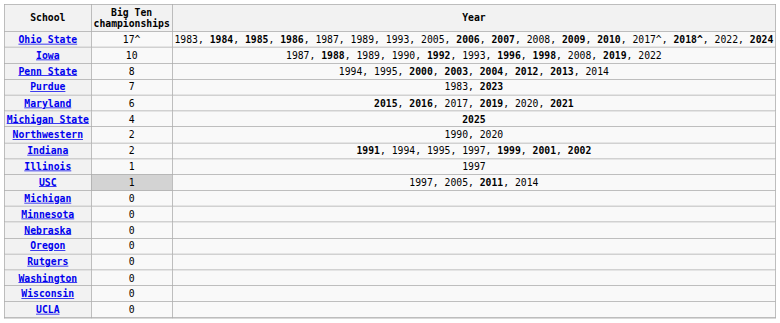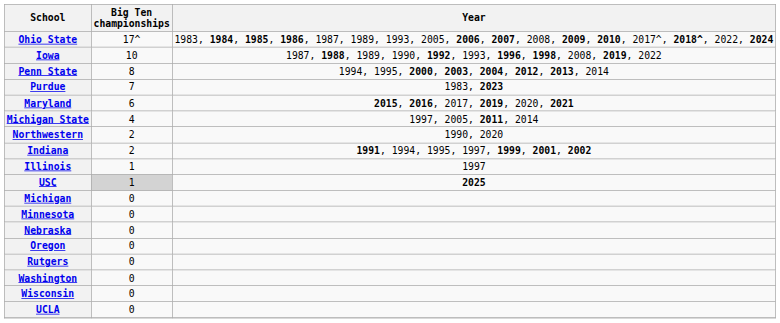 <table class="wikitable" style="text-align: center;">
 <tr>
 <th>School</th>
 <th>Big Ten<br>championships</th>
 <th>Year</th>
 </tr>
 <tr>
 <th><a href='#'>Ohio State</a></th>
 <td>17^</td>
 <td>1983, <strong>1984</strong>, <strong>1985</strong>, <strong>1986</strong>, 1987, 1989, 1993, 2005, <strong>2006</strong>, <strong>2007</strong>, 2008, <strong>2009</strong>, <strong>2010</strong>, 2017^, <strong>2018^</strong>, 2022, <strong>2024</strong></td>
 </tr>
 <tr>
 <th><a href='#'>Iowa</a></th>
 <td>10</td>
 <td>1987, <strong>1988</strong>, 1989, 1990, <strong>1992</strong>, 1993, <strong>1996</strong>, <strong>1998</strong>, 2008, <strong>2019</strong>, 2022</td>
 </tr>
 <tr>
 <th><a href='#'>Penn State</a></th>
 <td>8</td>
 <td>1994, 1995, <strong>2000</strong>, <strong>2003</strong>, <strong>2004</strong>, <strong>2012</strong>, <strong>2013</strong>, 2014</td>
 </tr>
 <tr>
 <th><a href='#'>Purdue</a></th>
 <td>7</td>
 <td>1983, <strong>2023</strong></td>
 </tr>
 <tr>
 <th><a href='#'>Maryland</a></th>
 <td>6</td>
 <td><strong>2015</strong>, <strong>2016</strong>, 2017, <strong>2019</strong>, 2020, <strong>2021</strong></td>
 </tr>
 <tr>
 <th><a href='#'>Michigan State</a></th>
 <td>4</td>
-<td><strong>2025</strong></td>
+<td>1997, 2005, <strong>2011</strong>, 2014</td>
 </tr>
 <tr>
 <th><a href='#'>Northwestern</a></th>
 <td>2</td>
 <td>1990, 2020</td>
 </tr>
 <tr>
 <th><a href='#'>Indiana</a></th>
 <td>2</td>
 <td><strong>1991</strong>, 1994, 1995, 1997, <strong>1999</strong>, <strong>2001</strong>, <strong>2002</strong></td>
 </tr>
 <tr>
 <th><a href='#'>Illinois</a></th>
 <td>1</td>
 <td>1997</td>
 </tr>
 <tr>
 <th><a href='#'>USC</a></th>
 <td style="background: lightgrey;">1</td>
-<td>1997, 2005, <strong>2011</strong>, 2014</td>
+<td><strong>2025</strong></td>
 </tr>
 <tr>
 <th><a href='#'>Michigan</a></th>
 <td>0</td>
 <td></td>
 </tr>
 <tr>
 <th><a href='#'>Minnesota</a></th>
 <td>0</td>
 <td></td>
 </tr>
 <tr>
 <th><a href='#'>Nebraska</a></th>
 <td>0</td>
 <td></td>
 </tr>
 <tr>
 <th><a href='#'>Oregon</a></th>
 <td>0</td>
 <td></td>
 </tr>
 <tr>
 <th><a href='#'>Rutgers</a></th>
 <td>0</td>
 <td></td>
 </tr>
 <tr>
 <th><a href='#'>Washington</a></th>
 <td>0</td>
 <td></td>
 </tr>
 <tr>
 <th><a href='#'>Wisconsin</a></th>
 <td>0</td>
 <td></td>
 </tr>
 <tr>
 <th><a href='#'>UCLA</a></th>
 <td>0</td>
 <td></td>
 </tr>
 <tr>
 </tr>
 </table>
